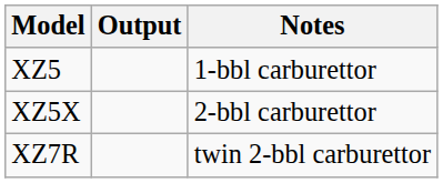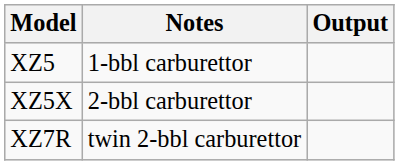 <table class="wikitable">
 <tr>
 <th>Model</th>
+<th>Notes</th>
 <th>Output</th>
-<th>Notes</th>
 </tr>
 <tr>
 <td>XZ5</td>
+<td>1-bbl carburettor</td>
 <td></td>
-<td>1-bbl carburettor</td>
 </tr>
 <tr>
 <td>XZ5X</td>
+<td>2-bbl carburettor</td>
 <td></td>
-<td>2-bbl carburettor</td>
 </tr>
 <tr>
 <td>XZ7R</td>
+<td>twin 2-bbl carburettor</td>
 <td></td>
-<td>twin 2-bbl carburettor</td>
 </tr>
 </table>
